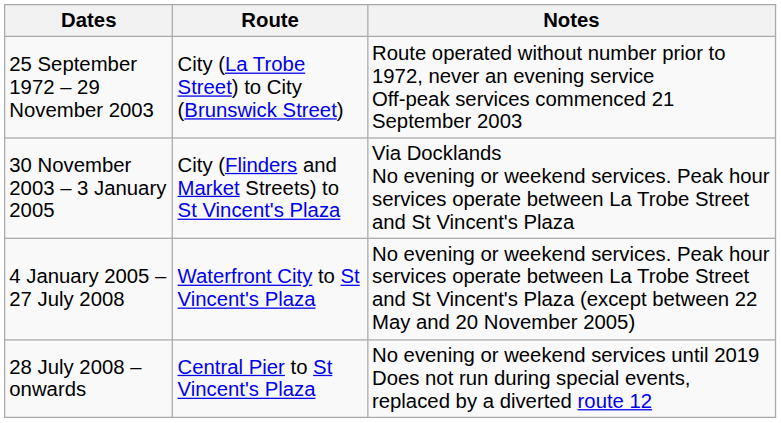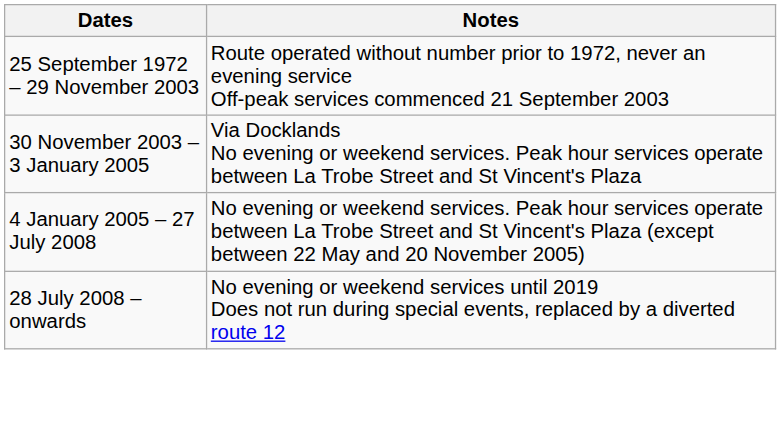 <table class="wikitable sortable">
 <tr>
 <th>Dates</th>
-<th>Route</th>
 <th>Notes</th>
 </tr>
 <tr>
 <td>25 September 1972 – 29 November 2003</td>
-<td>City (<a href='#'>La Trobe Street</a>) to City (<a href='#'>Brunswick Street</a>)</td>
 <td>Route operated without number prior to 1972, never an evening service<br>Off-peak services commenced 21 September 2003</td>
 </tr>
 <tr>
 <td>30 November 2003 – 3 January 2005</td>
-<td>City (<a href='#'>Flinders</a> and <a href='#'>Market</a> Streets) to <a href='#'>St Vincent's Plaza</a></td>
 <td>Via Docklands<br>No evening or weekend services. Peak hour services operate between La Trobe Street and St Vincent's Plaza</td>
 </tr>
 <tr>
 <td>4 January 2005 – 27 July 2008</td>
-<td><a href='#'>Waterfront City</a> to <a href='#'>St Vincent's Plaza</a></td>
 <td>No evening or weekend services. Peak hour services operate between La Trobe Street and St Vincent's Plaza (except between 22 May and 20 November 2005)</td>
 </tr>
 <tr>
 <td>28 July 2008 – onwards</td>
-<td><a href='#'>Central Pier</a> to <a href='#'>St Vincent's Plaza</a></td>
 <td>No evening or weekend services until 2019<br>Does not run during special events, replaced by a diverted <a href='#'>route 12</a></td>
 </tr>
 </table>
